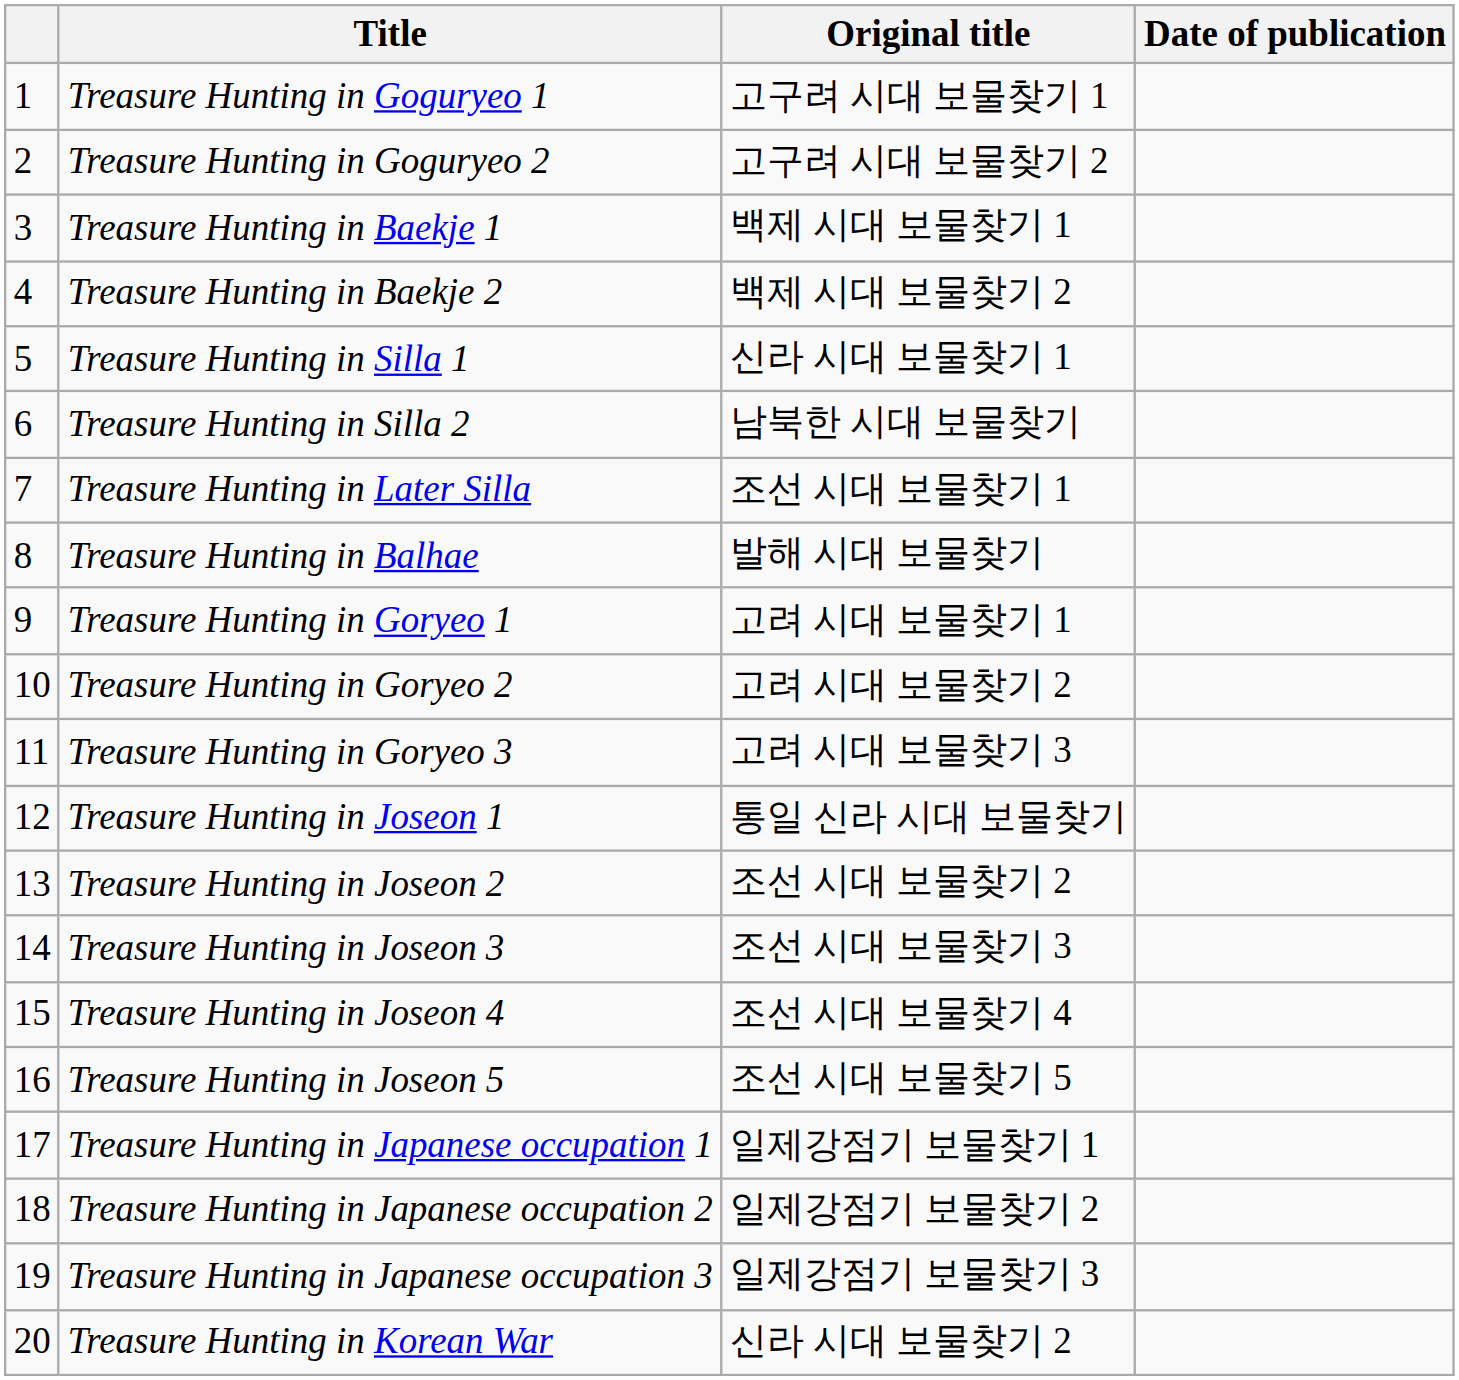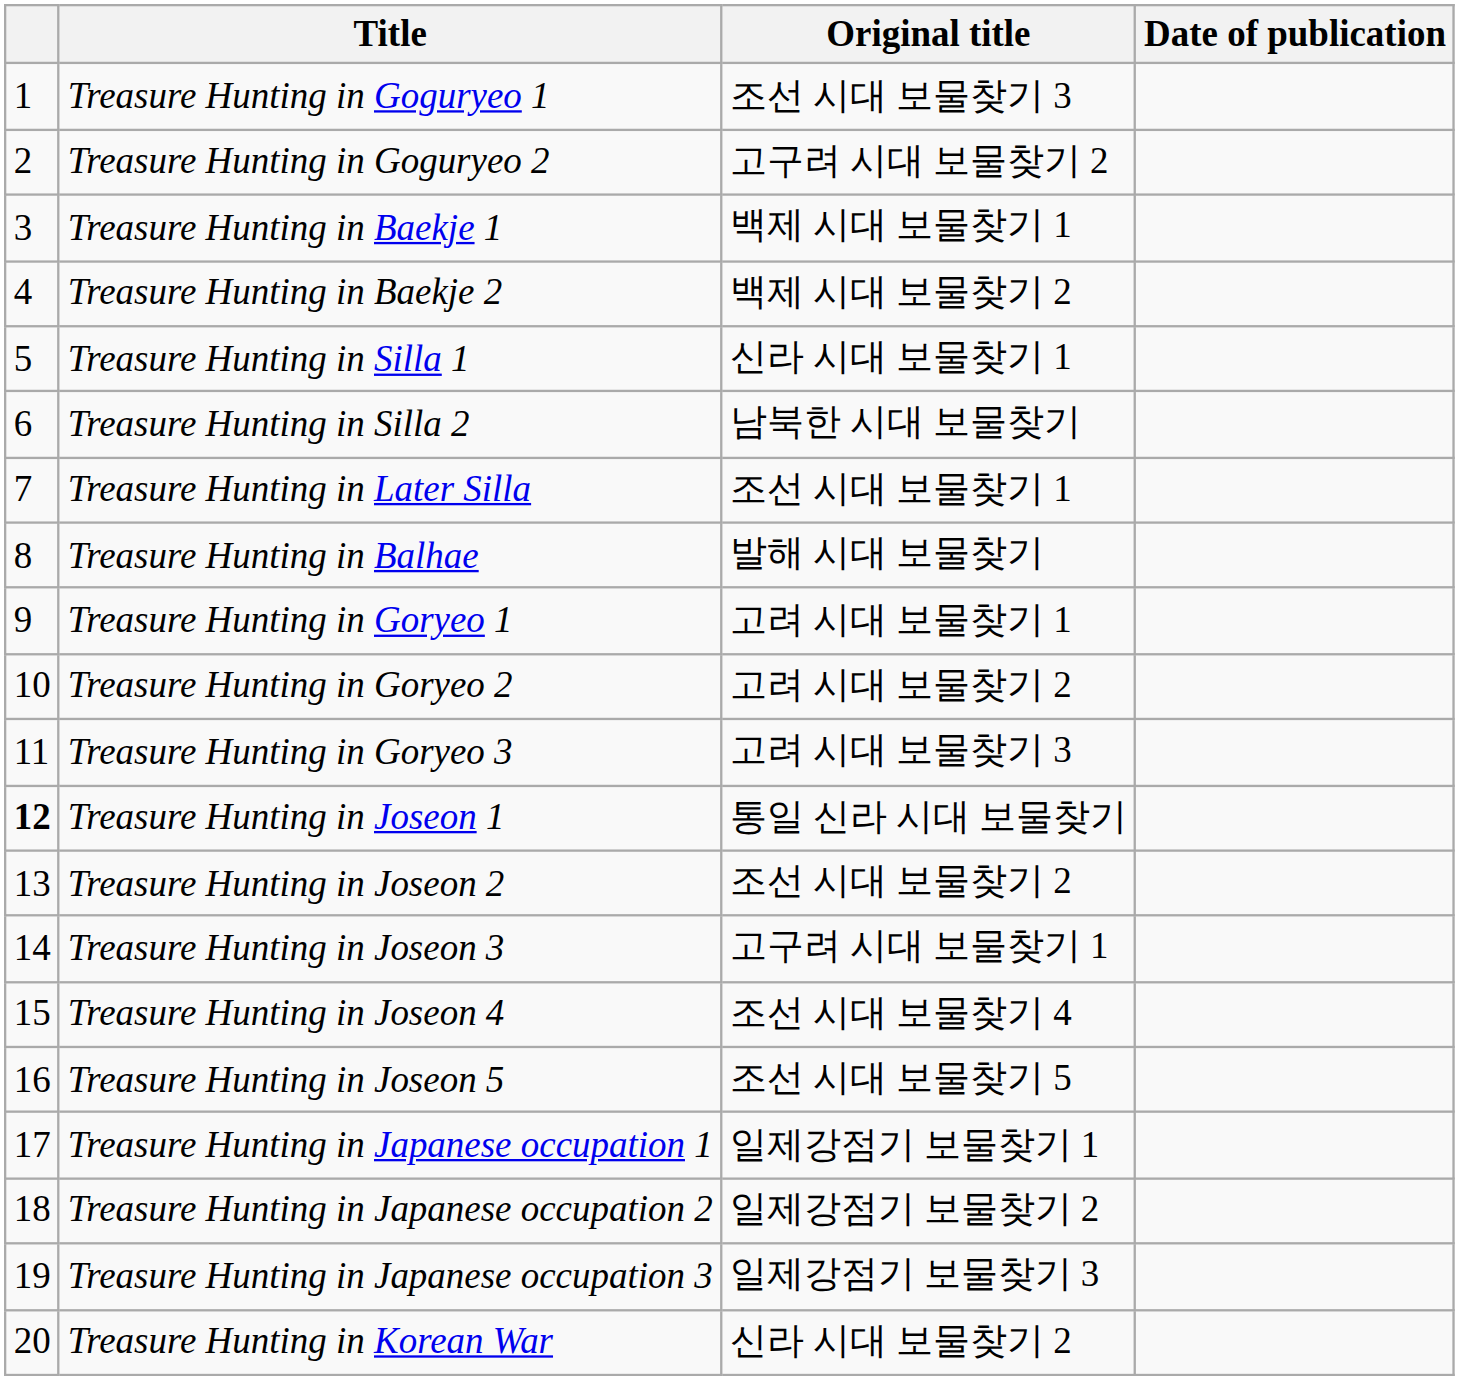 <table class="wikitable">
 <tr>
 <th></th>
 <th>Title</th>
 <th>Original title</th>
 <th>Date of publication</th>
 </tr>
 <tr>
 <td>1</td>
 <td><em>Treasure Hunting in <a href='#'>Goguryeo</a> 1</em></td>
-<td>고구려 시대 보물찾기 1</td>
+<td>조선 시대 보물찾기 3</td>
 <td></td>
 </tr>
 <tr>
 <td>2</td>
 <td><em>Treasure Hunting in Goguryeo 2</em></td>
 <td>고구려 시대 보물찾기 2</td>
 <td></td>
 </tr>
 <tr>
 <td>3</td>
 <td><em>Treasure Hunting in <a href='#'>Baekje</a> 1</em></td>
 <td>백제 시대 보물찾기 1</td>
 <td></td>
 </tr>
 <tr>
 <td>4</td>
 <td><em>Treasure Hunting in Baekje 2</em></td>
 <td>백제 시대 보물찾기 2</td>
 <td></td>
 </tr>
 <tr>
 <td>5</td>
 <td><em>Treasure Hunting in <a href='#'>Silla</a> 1</em></td>
 <td>신라 시대 보물찾기 1</td>
 <td></td>
 </tr>
 <tr>
 <td>6</td>
 <td><em>Treasure Hunting in Silla 2</em></td>
 <td>남북한 시대 보물찾기</td>
 <td></td>
 </tr>
 <tr>
 <td>7</td>
 <td><em>Treasure Hunting in <a href='#'>Later Silla</a></em></td>
 <td>조선 시대 보물찾기 1</td>
 <td></td>
 </tr>
 <tr>
 <td>8</td>
 <td><em>Treasure Hunting in <a href='#'>Balhae</a></em></td>
 <td>발해 시대 보물찾기</td>
 <td></td>
 </tr>
 <tr>
 <td>9</td>
 <td><em>Treasure Hunting in <a href='#'>Goryeo</a> 1</em></td>
 <td>고려 시대 보물찾기 1</td>
 <td></td>
 </tr>
 <tr>
 <td>10</td>
 <td><em>Treasure Hunting in Goryeo 2</em></td>
 <td>고려 시대 보물찾기 2</td>
 <td></td>
 </tr>
 <tr>
 <td>11</td>
 <td><em>Treasure Hunting in Goryeo 3</em></td>
 <td>고려 시대 보물찾기 3</td>
 <td></td>
 </tr>
 <tr>
-<td>12</td>
+<td><strong>12</strong></td>
 <td><em>Treasure Hunting in <a href='#'>Joseon</a> 1</em></td>
 <td>통일 신라 시대 보물찾기</td>
 <td></td>
 </tr>
 <tr>
 <td>13</td>
 <td><em>Treasure Hunting in Joseon 2</em></td>
 <td>조선 시대 보물찾기 2</td>
 <td></td>
 </tr>
 <tr>
 <td>14</td>
 <td><em>Treasure Hunting in Joseon 3</em></td>
-<td>조선 시대 보물찾기 3</td>
+<td>고구려 시대 보물찾기 1</td>
 <td></td>
 </tr>
 <tr>
 <td>15</td>
 <td><em>Treasure Hunting in Joseon 4</em></td>
 <td>조선 시대 보물찾기 4</td>
 <td></td>
 </tr>
 <tr>
 <td>16</td>
 <td><em>Treasure Hunting in Joseon 5</em></td>
 <td>조선 시대 보물찾기 5</td>
 <td></td>
 </tr>
 <tr>
 <td>17</td>
 <td><em>Treasure Hunting in <a href='#'>Japanese occupation</a> 1</em></td>
 <td>일제강점기 보물찾기 1</td>
 <td></td>
 </tr>
 <tr>
 <td>18</td>
 <td><em>Treasure Hunting in Japanese occupation 2</em></td>
 <td>일제강점기 보물찾기 2</td>
 <td></td>
 </tr>
 <tr>
 <td>19</td>
 <td><em>Treasure Hunting in Japanese occupation 3</em></td>
 <td>일제강점기 보물찾기 3</td>
 <td></td>
 </tr>
 <tr>
 <td>20</td>
 <td><em>Treasure Hunting in <a href='#'>Korean War</a></em></td>
 <td>신라 시대 보물찾기 2</td>
 <td></td>
 </tr>
 </table>
